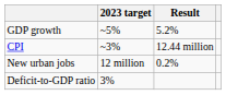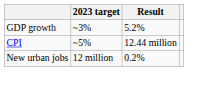 <table class="wikitable">
 <tr>
 <th></th>
 <th>2023 target</th>
 <th>Result</th>
 <th></th>
 </tr>
 <tr>
 <td>GDP growth</td>
-<td>~5%</td>
+<td>~3%</td>
 <td>5.2%</td>
 <td></td>
 </tr>
 <tr>
 <td><a href='#'>CPI</a></td>
-<td>~3%</td>
+<td>~5%</td>
 <td>12.44 million</td>
 <td></td>
 </tr>
 <tr>
 <td>New urban jobs</td>
 <td>12 million</td>
 <td>0.2%</td>
 <td></td>
 </tr>
-<tr>
-<td>Deficit-to-GDP ratio</td>
-<td>3%</td>
-<td></td>
-<td></td>
-</tr>
 </table>
